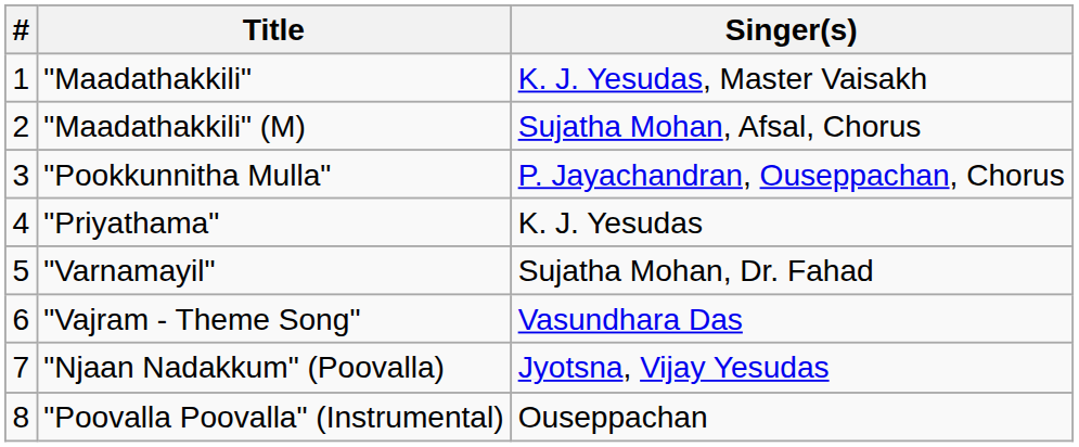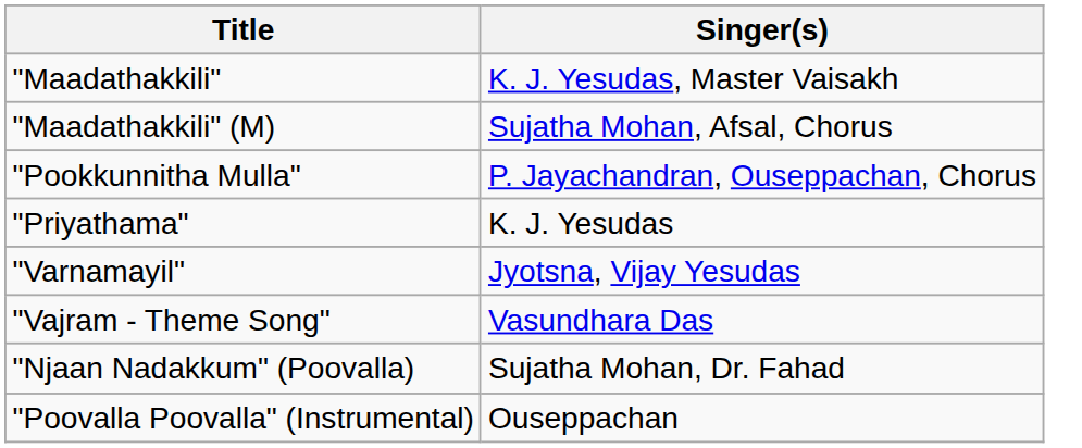 <table class="wikitable" style="font-size:95%;">
 <tr>
-<th>#</th>
 <th>Title</th>
 <th>Singer(s)</th>
 </tr>
 <tr>
-<td>1</td>
 <td>"Maadathakkili"</td>
 <td><a href='#'>K. J. Yesudas</a>, Master Vaisakh</td>
 </tr>
 <tr>
-<td>2</td>
 <td>"Maadathakkili" (M)</td>
 <td><a href='#'>Sujatha Mohan</a>, Afsal, Chorus</td>
 </tr>
 <tr>
-<td>3</td>
 <td>"Pookkunnitha Mulla"</td>
 <td><a href='#'>P. Jayachandran</a>, <a href='#'>Ouseppachan</a>, Chorus</td>
 </tr>
 <tr>
-<td>4</td>
 <td>"Priyathama"</td>
 <td>K. J. Yesudas</td>
 </tr>
 <tr>
-<td>5</td>
 <td>"Varnamayil"</td>
-<td>Sujatha Mohan, Dr. Fahad</td>
+<td><a href='#'>Jyotsna</a>, <a href='#'>Vijay Yesudas</a></td>
 </tr>
 <tr>
-<td>6</td>
 <td>"Vajram - Theme Song"</td>
 <td><a href='#'>Vasundhara Das</a></td>
 </tr>
 <tr>
-<td>7</td>
 <td>"Njaan Nadakkum" (Poovalla)</td>
-<td><a href='#'>Jyotsna</a>, <a href='#'>Vijay Yesudas</a></td>
+<td>Sujatha Mohan, Dr. Fahad</td>
 </tr>
 <tr>
-<td>8</td>
 <td>"Poovalla Poovalla" (Instrumental)</td>
 <td>Ouseppachan</td>
 </tr>
 </table>
